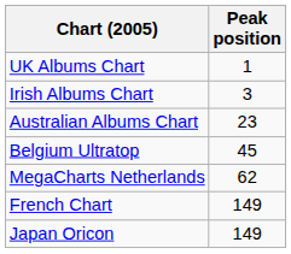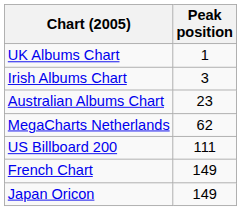 <table class="wikitable">
 <tr>
 <th align="left">Chart (2005)</th>
 <th align="left">Peak<br>position<br></th>
 </tr>
 <tr>
 <td align="left"><a href='#'>UK Albums Chart</a></td>
 <td align="center">1</td>
 </tr>
 <tr>
 <td align="left"><a href='#'>Irish Albums Chart</a></td>
 <td align="center">3</td>
 </tr>
 <tr>
 <td align="left"><a href='#'>Australian Albums Chart</a></td>
 <td align="center">23</td>
 </tr>
 <tr>
-<td align="left"><a href='#'>Belgium Ultratop</a></td>
-<td align="center">45</td>
+<td align="left"><a href='#'>MegaCharts Netherlands</a></td>
+<td align="center">62</td>
 </tr>
 <tr>
-<td align="left"><a href='#'>MegaCharts Netherlands</a></td>
-<td align="center">62</td>
+<td align="left"><a href='#'>US Billboard 200</a></td>
+<td align="center">111</td>
 </tr>
 <tr>
 <td align="left"><a href='#'>French Chart</a></td>
 <td align="center">149</td>
 </tr>
 <tr>
 <td align="left"><a href='#'>Japan Oricon</a></td>
 <td align="center">149</td>
 </tr>
 </table>
